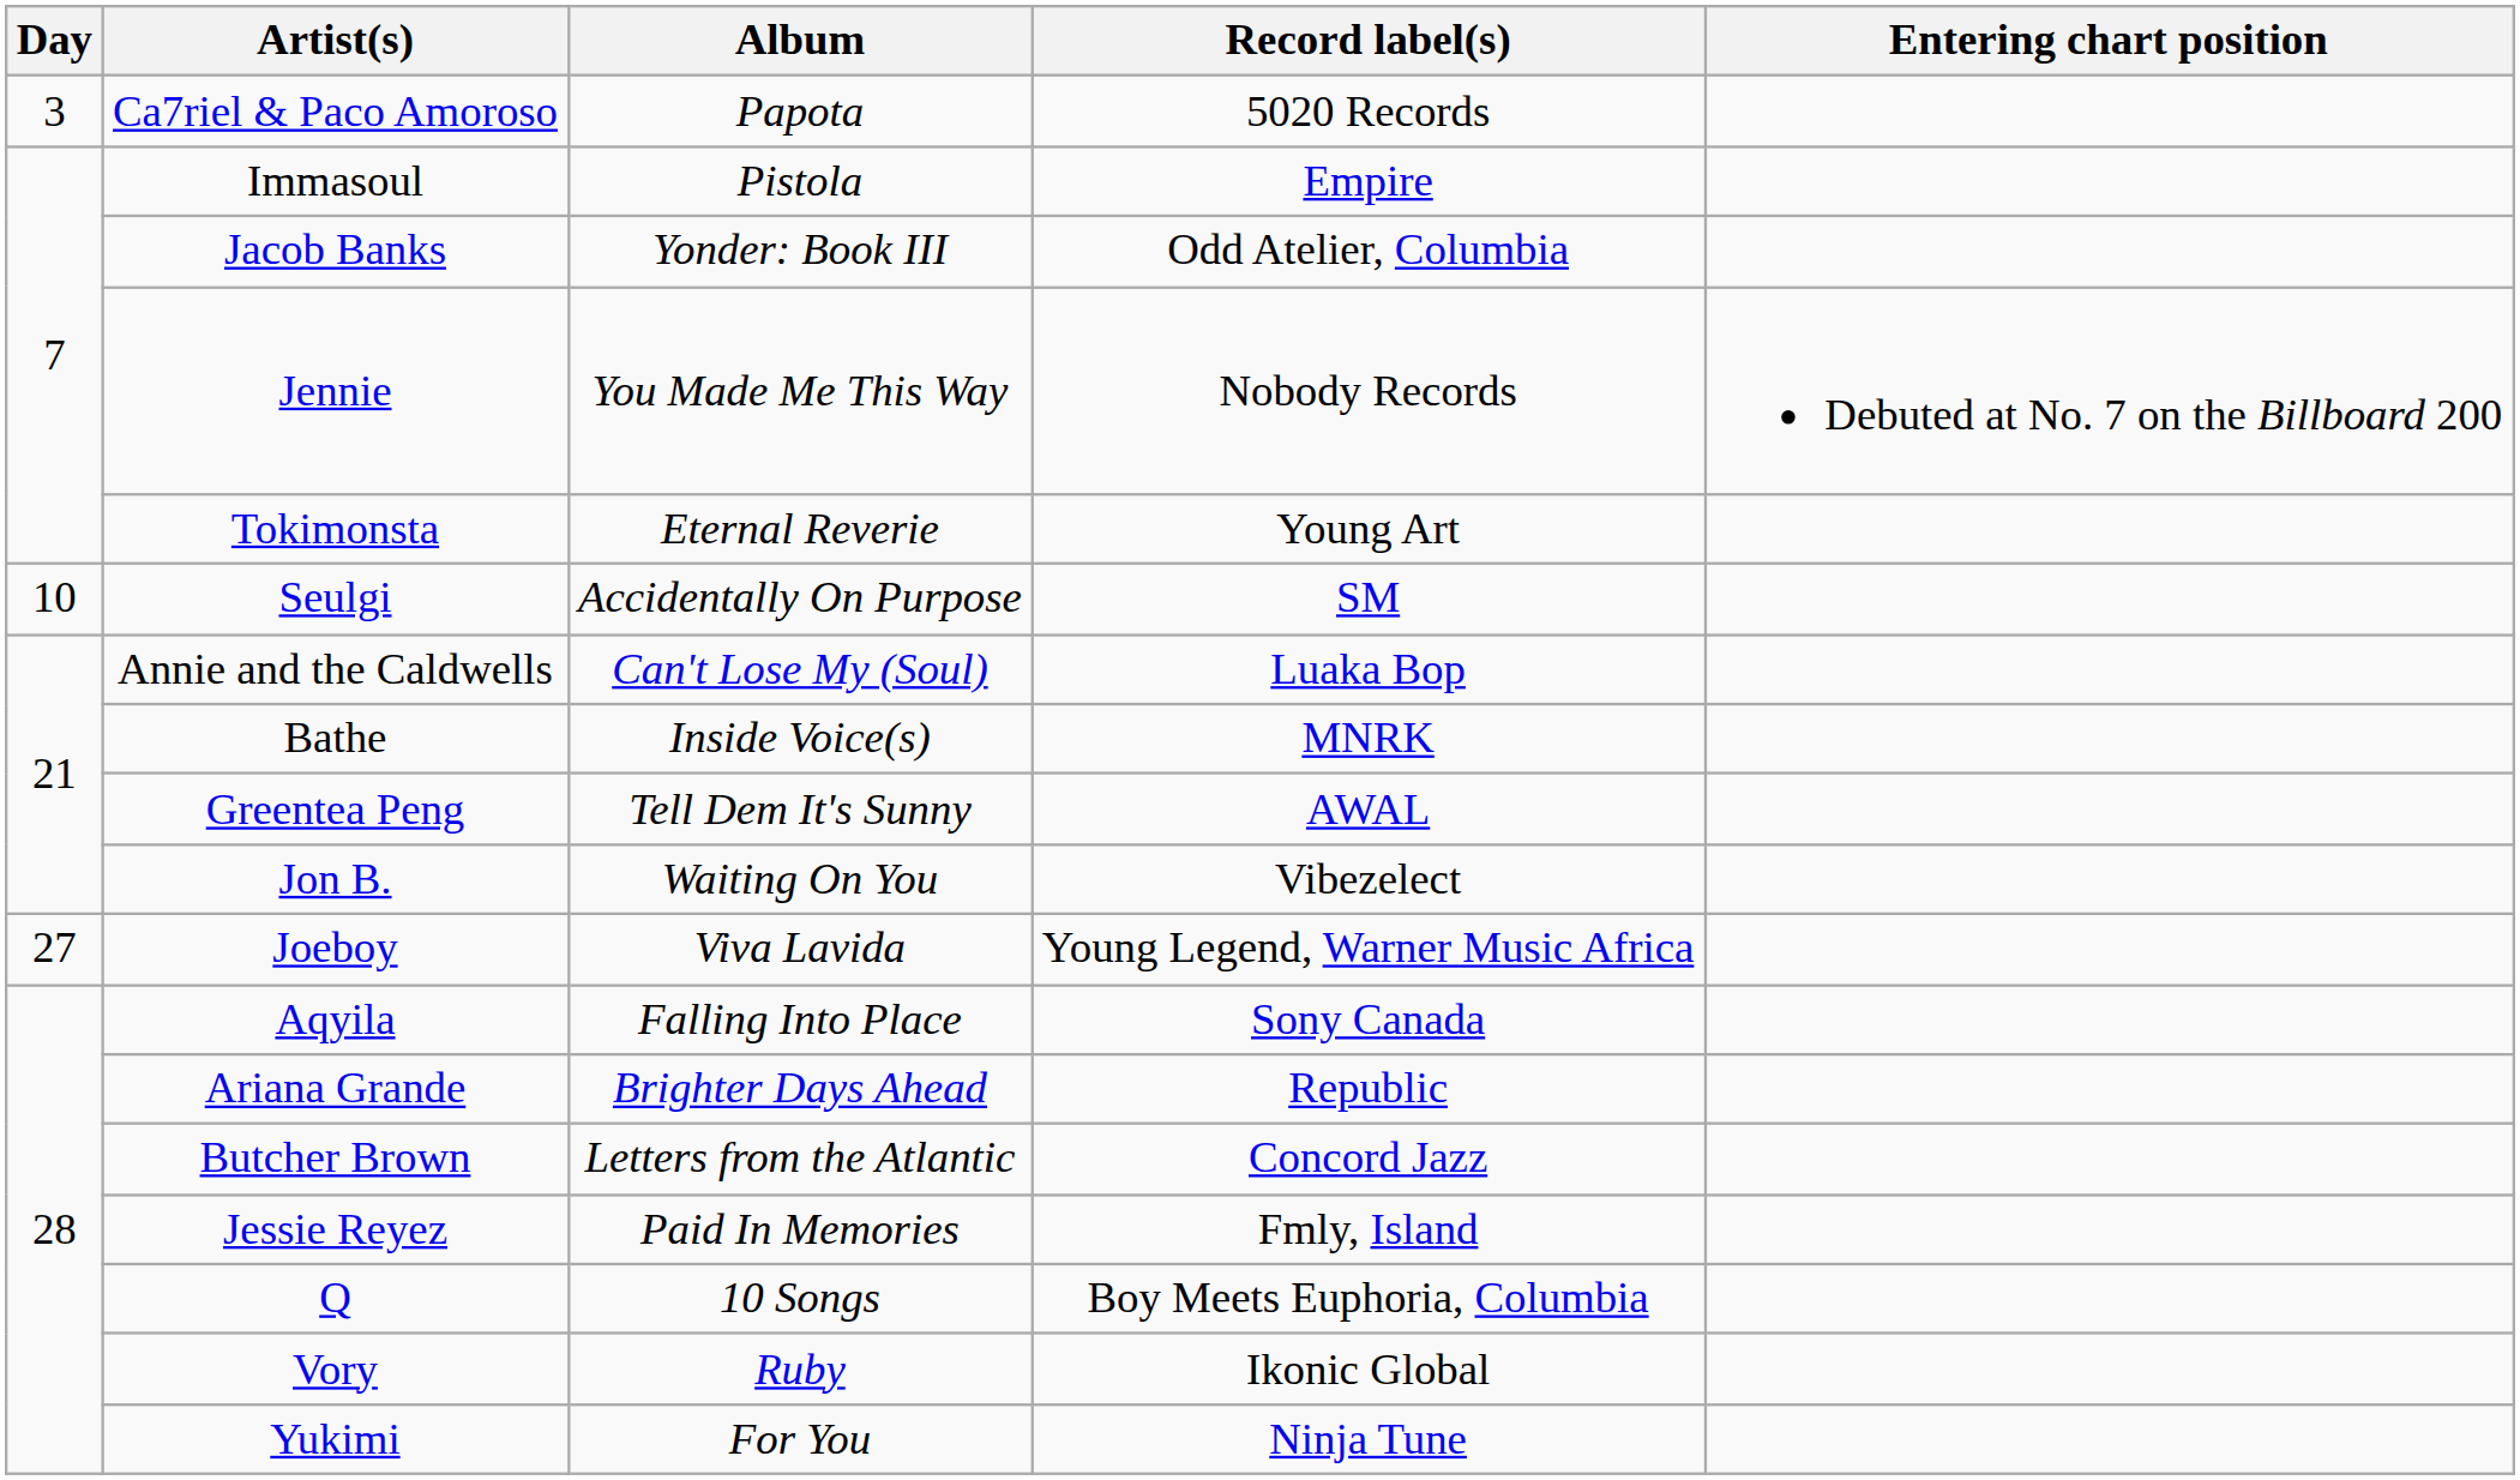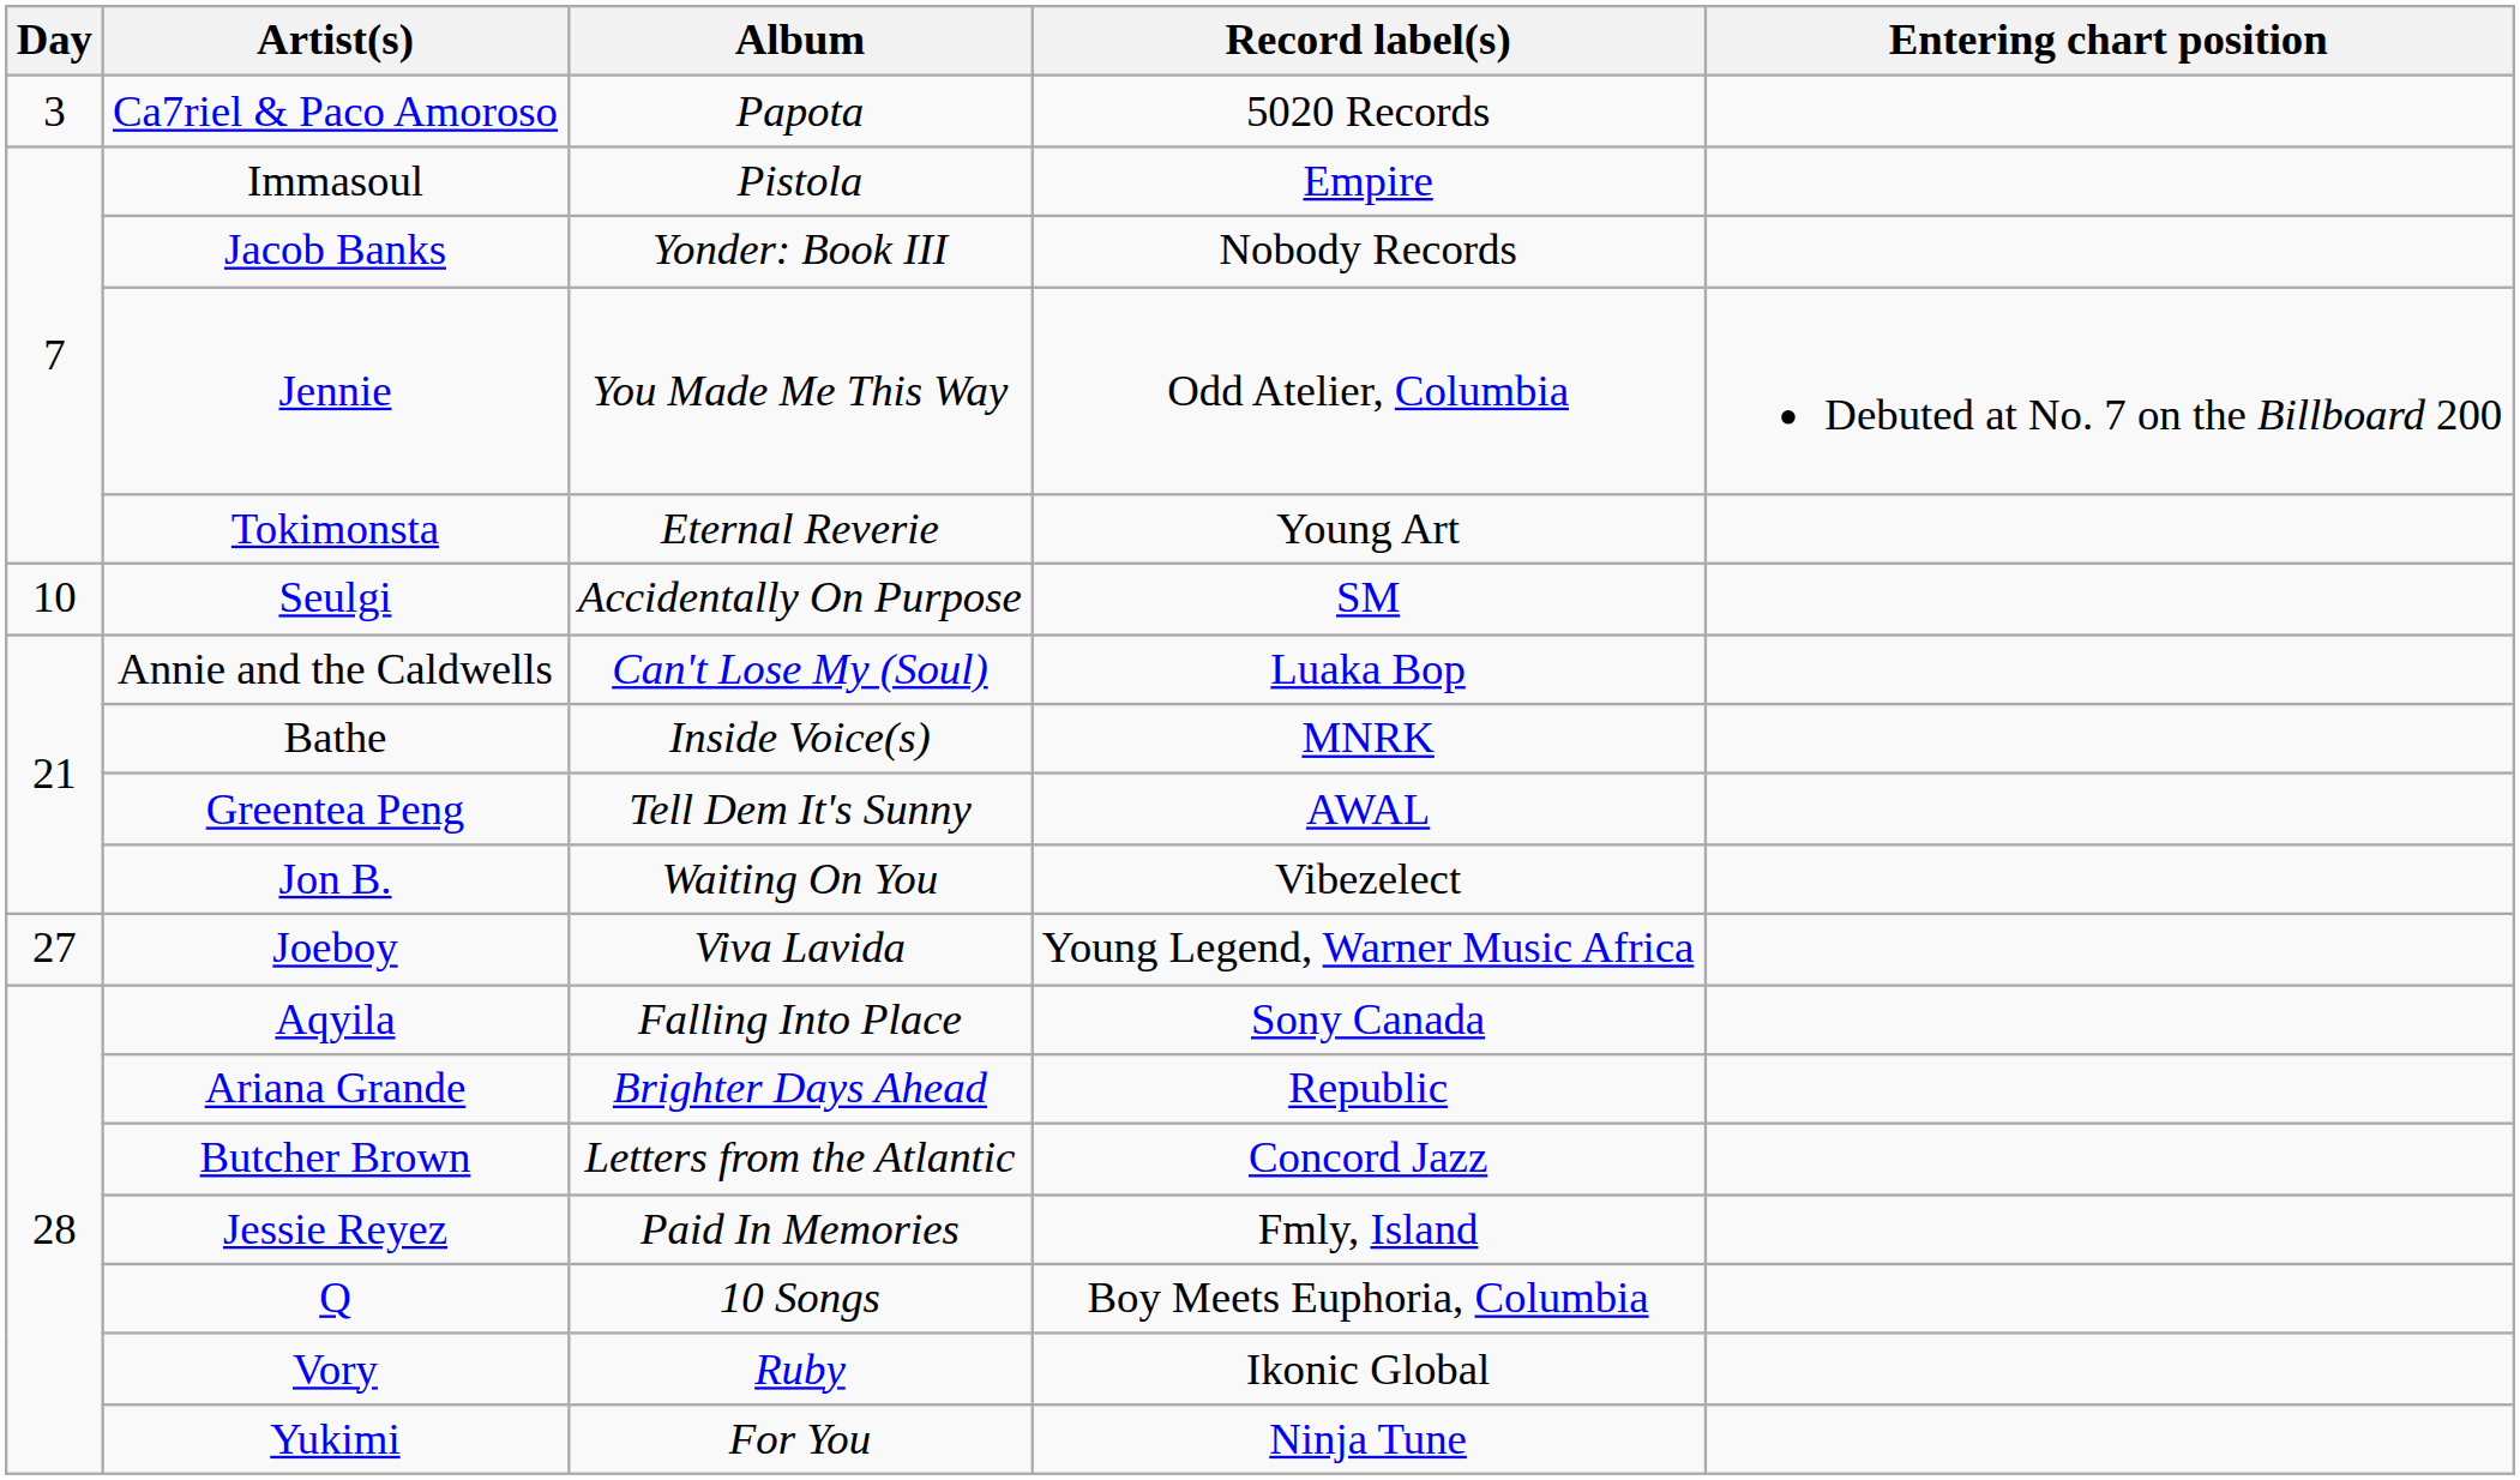 <table class="wikitable" style="text-align:center;">
 <tr>
 <th scope="col">Day</th>
 <th scope="col">Artist(s)</th>
 <th scope="col">Album</th>
 <th scope="col">Record label(s)</th>
 <th scope="col">Entering chart position</th>
 </tr>
 <tr>
 <td>3</td>
 <td><a href='#'>Ca7riel & Paco Amoroso</a></td>
 <td><em>Papota</em></td>
 <td>5020 Records</td>
 <td></td>
 </tr>
 <tr>
 <td rowspan="4">7</td>
 <td>Immasoul</td>
 <td><em>Pistola</em></td>
 <td><a href='#'>Empire</a></td>
 <td></td>
 </tr>
 <tr>
 <td><a href='#'>Jacob Banks</a></td>
 <td><em>Yonder: Book III</em></td>
-<td>Odd Atelier, <a href='#'>Columbia</a></td>
+<td>Nobody Records</td>
 <td></td>
 </tr>
 <tr>
 <td><a href='#'>Jennie</a></td>
 <td><em>You Made Me This Way</em></td>
-<td>Nobody Records</td>
+<td>Odd Atelier, <a href='#'>Columbia</a></td>
 <td><br><ul><li>Debuted at No. 7 on the <em>Billboard</em> 200</li></ul></td>
 </tr>
 <tr>
 <td><a href='#'>Tokimonsta</a></td>
 <td><em>Eternal Reverie</em></td>
 <td>Young Art</td>
 <td></td>
 </tr>
 <tr>
 <td>10</td>
 <td><a href='#'>Seulgi</a></td>
 <td><em>Accidentally On Purpose</em></td>
 <td><a href='#'>SM</a></td>
 <td></td>
 </tr>
 <tr>
 <td rowspan="4">21</td>
 <td>Annie and the Caldwells</td>
 <td><em><a href='#'>Can't Lose My (Soul)</a></em></td>
 <td><a href='#'>Luaka Bop</a></td>
 <td></td>
 </tr>
 <tr>
 <td>Bathe</td>
 <td><em>Inside Voice(s)</em></td>
 <td><a href='#'>MNRK</a></td>
 <td></td>
 </tr>
 <tr>
 <td><a href='#'>Greentea Peng</a></td>
 <td><em>Tell Dem It's Sunny</em></td>
 <td><a href='#'>AWAL</a></td>
 <td></td>
 </tr>
 <tr>
 <td><a href='#'>Jon B.</a></td>
 <td><em>Waiting On You</em></td>
 <td>Vibezelect</td>
 <td></td>
 </tr>
 <tr>
 <td>27</td>
 <td><a href='#'>Joeboy</a></td>
 <td><em>Viva Lavida</em></td>
 <td>Young Legend, <a href='#'>Warner Music Africa</a></td>
 <td></td>
 </tr>
 <tr>
 <td rowspan="7">28</td>
 <td><a href='#'>Aqyila</a></td>
 <td><em>Falling Into Place</em></td>
 <td><a href='#'>Sony Canada</a></td>
 <td></td>
 </tr>
 <tr>
 <td><a href='#'>Ariana Grande</a></td>
 <td><em><a href='#'>Brighter Days Ahead</a></em></td>
 <td><a href='#'>Republic</a></td>
 <td></td>
 </tr>
 <tr>
 <td><a href='#'>Butcher Brown</a></td>
 <td><em>Letters from the Atlantic</em></td>
 <td><a href='#'>Concord Jazz</a></td>
 <td></td>
 </tr>
 <tr>
 <td><a href='#'>Jessie Reyez</a></td>
 <td><em>Paid In Memories</em></td>
 <td>Fmly, <a href='#'>Island</a></td>
 <td></td>
 </tr>
 <tr>
 <td><a href='#'>Q</a></td>
 <td><em>10 Songs</em></td>
 <td>Boy Meets Euphoria, <a href='#'>Columbia</a></td>
 <td></td>
 </tr>
 <tr>
 <td><a href='#'>Vory</a></td>
 <td><em><a href='#'>Ruby</a></em></td>
 <td>Ikonic Global</td>
 <td></td>
 </tr>
 <tr>
 <td><a href='#'>Yukimi</a></td>
 <td><em>For You</em></td>
 <td><a href='#'>Ninja Tune</a></td>
 <td></td>
 </tr>
 </table>
